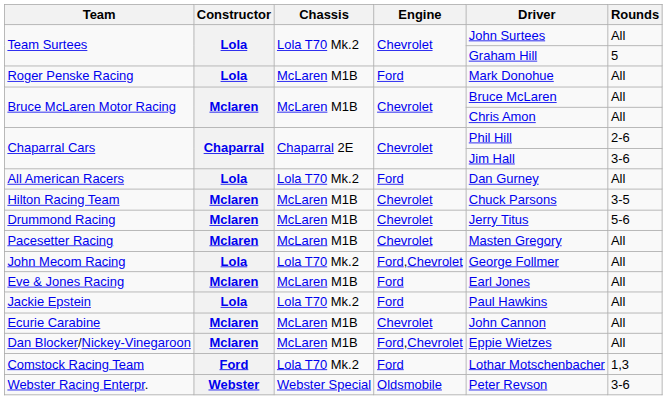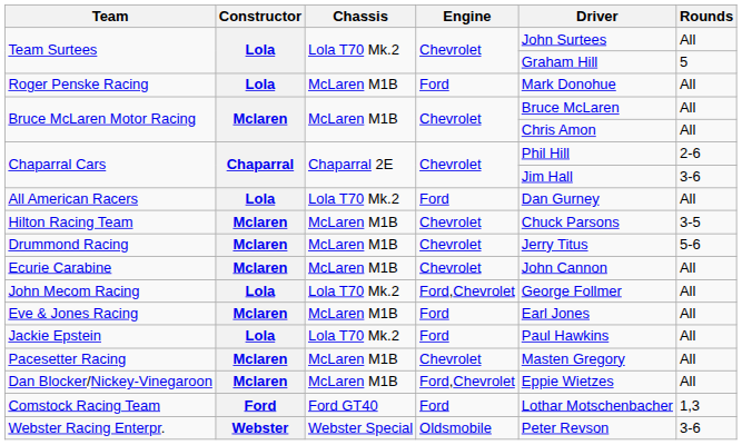 <table class="wikitable">
 <tr>
 <th>Team</th>
 <th>Constructor</th>
 <th>Chassis</th>
 <th>Engine</th>
 <th>Driver</th>
 <th>Rounds</th>
 </tr>
 <tr>
 <td rowspan="2"> <a href='#'>Team Surtees</a></td>
 <th rowspan="2"><a href='#'>Lola</a></th>
 <td rowspan="2"><a href='#'>Lola T70</a> Mk.2</td>
 <td rowspan="2"><a href='#'>Chevrolet</a></td>
 <td> <a href='#'>John Surtees</a></td>
 <td>All</td>
 </tr>
 <tr>
 <td> <a href='#'>Graham Hill</a></td>
 <td>5</td>
 </tr>
 <tr>
 <td> <a href='#'>Roger Penske Racing</a></td>
 <th><a href='#'>Lola</a></th>
 <td><a href='#'>McLaren</a> M1B</td>
 <td><a href='#'>Ford</a></td>
 <td> <a href='#'>Mark Donohue</a></td>
 <td>All</td>
 </tr>
 <tr>
 <td rowspan="2"> <a href='#'>Bruce McLaren Motor Racing</a></td>
 <th rowspan="2"><a href='#'>Mclaren</a></th>
 <td rowspan="2"><a href='#'>McLaren</a> M1B</td>
 <td rowspan="2"><a href='#'>Chevrolet</a></td>
 <td> <a href='#'>Bruce McLaren</a></td>
 <td>All</td>
 </tr>
 <tr>
 <td> <a href='#'>Chris Amon</a></td>
 <td>All</td>
 </tr>
 <tr>
 <td rowspan="2"> <a href='#'>Chaparral Cars</a></td>
 <th rowspan="2"><a href='#'>Chaparral</a></th>
 <td rowspan="2"><a href='#'>Chaparral</a> 2E</td>
 <td rowspan="2"><a href='#'>Chevrolet</a></td>
 <td> <a href='#'>Phil Hill</a></td>
 <td>2-6</td>
 </tr>
 <tr>
 <td> <a href='#'>Jim Hall</a></td>
 <td>3-6</td>
 </tr>
 <tr>
 <td> <a href='#'>All American Racers</a></td>
 <th><a href='#'>Lola</a></th>
 <td><a href='#'>Lola T70</a> Mk.2</td>
 <td><a href='#'>Ford</a></td>
 <td> <a href='#'>Dan Gurney</a></td>
 <td>All</td>
 </tr>
 <tr>
 <td> <a href='#'>Hilton Racing Team</a></td>
 <th><a href='#'>Mclaren</a></th>
 <td><a href='#'>McLaren</a> M1B</td>
 <td><a href='#'>Chevrolet</a></td>
 <td> <a href='#'>Chuck Parsons</a></td>
 <td>3-5</td>
 </tr>
 <tr>
 <td> <a href='#'>Drummond Racing</a></td>
 <th><a href='#'>Mclaren</a></th>
 <td><a href='#'>McLaren</a> M1B</td>
 <td><a href='#'>Chevrolet</a></td>
 <td> <a href='#'>Jerry Titus</a></td>
 <td>5-6</td>
 </tr>
 <tr>
-<td> <a href='#'>Pacesetter Racing</a></td>
+<td> <a href='#'>Ecurie Carabine</a></td>
 <th><a href='#'>Mclaren</a></th>
 <td><a href='#'>McLaren</a> M1B</td>
 <td><a href='#'>Chevrolet</a></td>
-<td> <a href='#'>Masten Gregory</a></td>
+<td> <a href='#'>John Cannon</a></td>
 <td>All</td>
 </tr>
 <tr>
 <td> <a href='#'>John Mecom Racing</a></td>
 <th><a href='#'>Lola</a></th>
 <td><a href='#'>Lola T70</a> Mk.2</td>
 <td><a href='#'>Ford</a>,<a href='#'>Chevrolet</a></td>
 <td> <a href='#'>George Follmer</a></td>
 <td>All</td>
 </tr>
 <tr>
 <td> <a href='#'>Eve & Jones Racing</a></td>
 <th><a href='#'>Mclaren</a></th>
 <td><a href='#'>McLaren</a> M1B</td>
 <td><a href='#'>Ford</a></td>
 <td> <a href='#'>Earl Jones</a></td>
 <td>All</td>
 </tr>
 <tr>
 <td> <a href='#'>Jackie Epstein</a></td>
 <th><a href='#'>Lola</a></th>
 <td><a href='#'>Lola T70</a> Mk.2</td>
 <td><a href='#'>Ford</a></td>
 <td> <a href='#'>Paul Hawkins</a></td>
 <td>All</td>
 </tr>
 <tr>
-<td> <a href='#'>Ecurie Carabine</a></td>
+<td> <a href='#'>Pacesetter Racing</a></td>
 <th><a href='#'>Mclaren</a></th>
 <td><a href='#'>McLaren</a> M1B</td>
 <td><a href='#'>Chevrolet</a></td>
-<td> <a href='#'>John Cannon</a></td>
+<td> <a href='#'>Masten Gregory</a></td>
 <td>All</td>
 </tr>
 <tr>
 <td> <a href='#'>Dan Blocker</a>/<a href='#'>Nickey-Vinegaroon</a></td>
 <th><a href='#'>Mclaren</a></th>
 <td><a href='#'>McLaren</a> M1B</td>
 <td><a href='#'>Ford</a>,<a href='#'>Chevrolet</a></td>
 <td> <a href='#'>Eppie Wietzes</a></td>
 <td>All</td>
 </tr>
 <tr>
 <td> <a href='#'>Comstock Racing Team</a></td>
 <th><a href='#'>Ford</a></th>
-<td><a href='#'>Lola T70</a> Mk.2</td>
+<td><a href='#'>Ford GT40</a></td>
 <td><a href='#'>Ford</a></td>
 <td> <a href='#'>Lothar Motschenbacher</a></td>
 <td>1,3</td>
 </tr>
 <tr>
 <td> <a href='#'>Webster Racing Enterpr</a>.</td>
 <th><a href='#'>Webster</a></th>
 <td><a href='#'>Webster Special</a></td>
 <td><a href='#'>Oldsmobile</a></td>
 <td> <a href='#'>Peter Revson</a></td>
 <td>3-6</td>
 </tr>
 </table>
